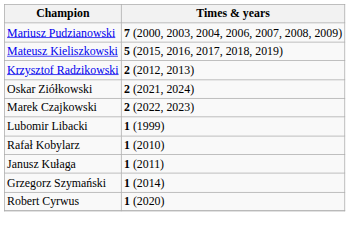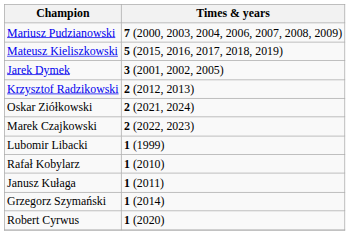 <table class="wikitable">
 <tr>
 <th>Champion</th>
 <th>Times & years</th>
 </tr>
 <tr>
 <td> <a href='#'>Mariusz Pudzianowski</a></td>
 <td><strong>7</strong> (2000, 2003, 2004, 2006, 2007, 2008, 2009)</td>
 </tr>
 <tr>
 <td> <a href='#'>Mateusz Kieliszkowski</a></td>
 <td><strong>5</strong> (2015, 2016, 2017, 2018, 2019)</td>
+</tr>
+<tr>
+<td> <a href='#'>Jarek Dymek</a></td>
+<td><strong>3</strong> (2001, 2002, 2005)</td>
 </tr>
 <tr>
 <td> <a href='#'>Krzysztof Radzikowski</a></td>
 <td><strong>2</strong> (2012, 2013)</td>
 </tr>
 <tr>
 <td> Oskar Ziółkowski</td>
 <td><strong>2</strong> (2021, 2024)</td>
 </tr>
 <tr>
 <td> Marek Czajkowski</td>
 <td><strong>2</strong> (2022, 2023)</td>
 </tr>
 <tr>
 <td> Lubomir Libacki</td>
 <td><strong>1</strong> (1999)</td>
 </tr>
 <tr>
 <td> Rafał Kobylarz</td>
 <td><strong>1</strong> (2010)</td>
 </tr>
 <tr>
 <td> Janusz Kułaga</td>
 <td><strong>1</strong> (2011)</td>
 </tr>
 <tr>
 <td> Grzegorz Szymański</td>
 <td><strong>1</strong> (2014)</td>
 </tr>
 <tr>
 <td> Robert Cyrwus</td>
 <td><strong>1</strong> (2020)</td>
 </tr>
 <tr>
 </tr>
 </table>
